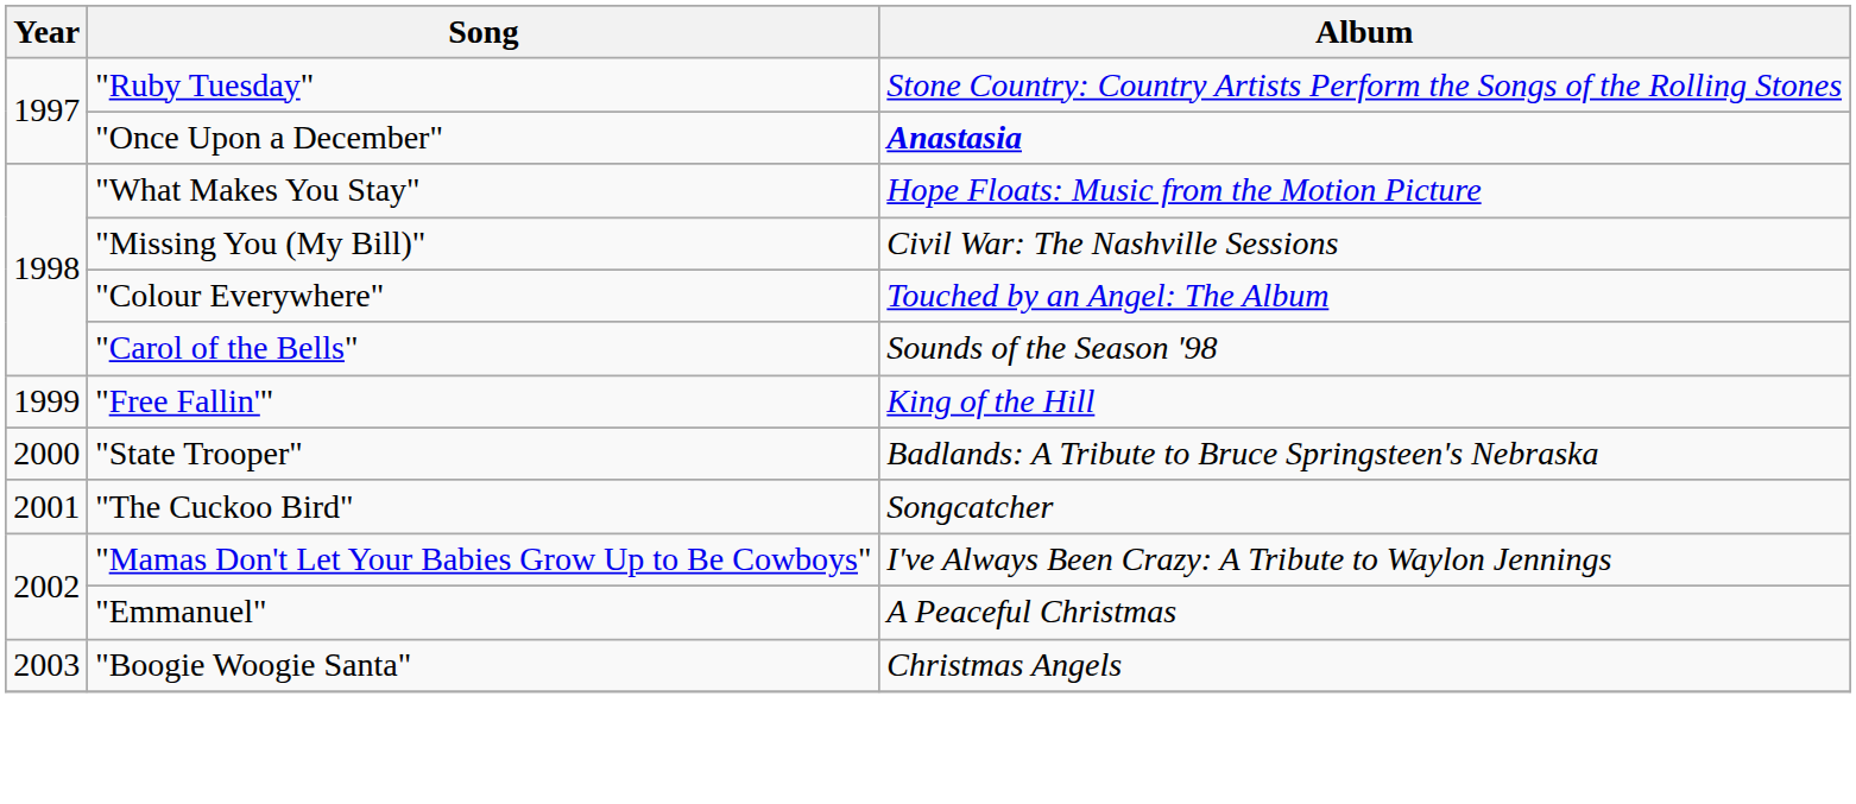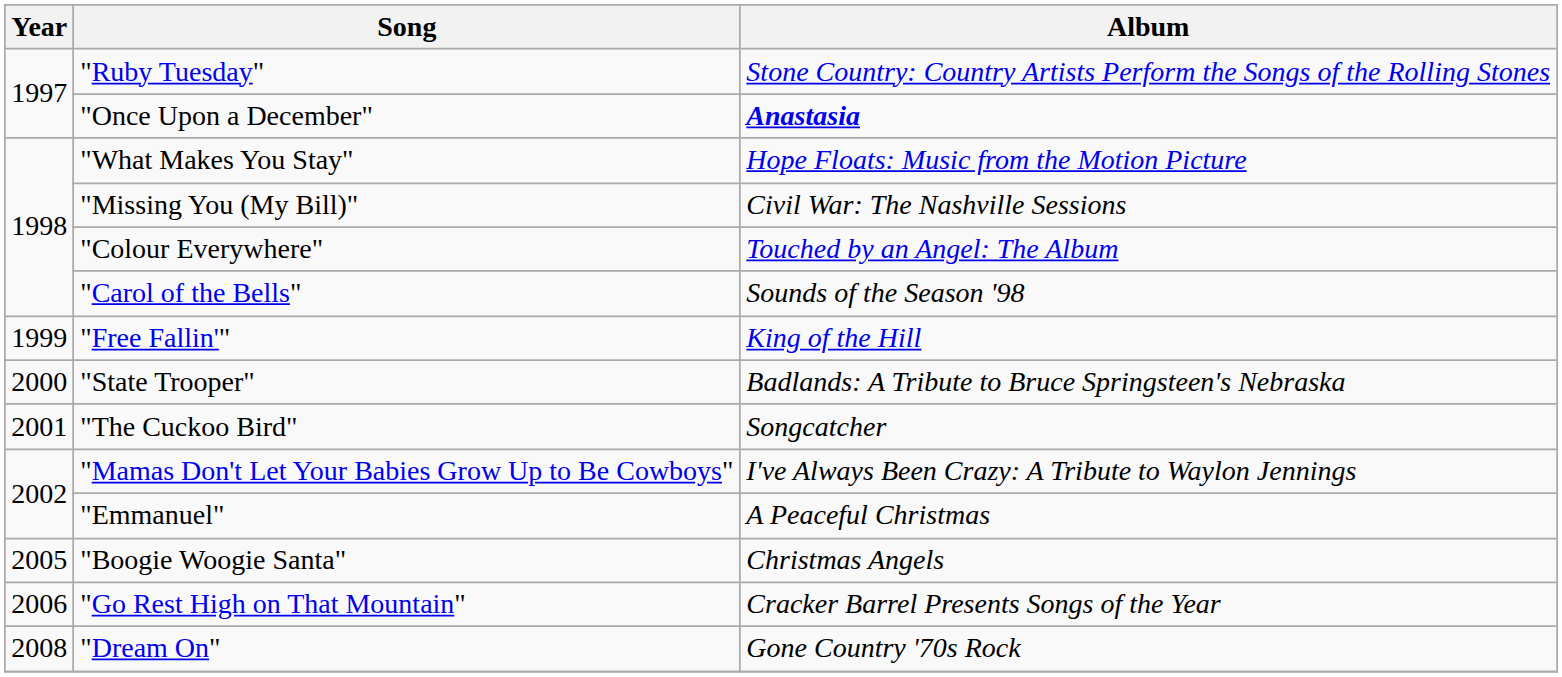 <table class="wikitable">
 <tr>
 <th>Year</th>
 <th>Song</th>
 <th>Album</th>
 </tr>
 <tr>
 <td rowspan="2">1997</td>
 <td>"<a href='#'>Ruby Tuesday</a>"</td>
 <td><em><a href='#'>Stone Country: Country Artists Perform the Songs of the Rolling Stones</a></em></td>
 </tr>
 <tr>
 <td>"Once Upon a December"</td>
 <td><strong><em><a href='#'>Anastasia</a></em></strong></td>
 </tr>
 <tr>
 <td rowspan=4>1998</td>
 <td>"What Makes You Stay"</td>
 <td><em><a href='#'>Hope Floats: Music from the Motion Picture</a></em></td>
 </tr>
 <tr>
 <td>"Missing You (My Bill)"</td>
 <td><em>Civil War: The Nashville Sessions</em></td>
 </tr>
 <tr>
 <td>"Colour Everywhere"</td>
 <td><em><a href='#'>Touched by an Angel: The Album</a></em></td>
 </tr>
 <tr>
 <td>"<a href='#'>Carol of the Bells</a>"</td>
 <td><em>Sounds of the Season '98</em></td>
 </tr>
 <tr>
 <td>1999</td>
 <td>"<a href='#'>Free Fallin'</a>"</td>
 <td><em><a href='#'>King of the Hill</a></em></td>
 </tr>
 <tr>
 <td>2000</td>
 <td>"State Trooper"</td>
 <td><em>Badlands: A Tribute to Bruce Springsteen's Nebraska</em></td>
 </tr>
 <tr>
 <td>2001</td>
 <td>"The Cuckoo Bird"</td>
 <td><em>Songcatcher</em></td>
 </tr>
 <tr>
 <td rowspan="2">2002</td>
 <td>"<a href='#'>Mamas Don't Let Your Babies Grow Up to Be Cowboys</a>" </td>
 <td><em>I've Always Been Crazy: A Tribute to Waylon Jennings</em></td>
 </tr>
 <tr>
 <td>"Emmanuel"</td>
 <td><em>A Peaceful Christmas</em></td>
 </tr>
 <tr>
-<td>2003</td>
+<td>2005</td>
 <td>"Boogie Woogie Santa"</td>
 <td><em>Christmas Angels</em></td>
 </tr>
 <tr>
+<td>2006</td>
+<td>"<a href='#'>Go Rest High on That Mountain</a>" </td>
+<td><em>Cracker Barrel Presents Songs of the Year</em></td>
+</tr>
+<tr>
+<td>2008</td>
+<td>"<a href='#'>Dream On</a>"</td>
+<td><em>Gone Country '70s Rock</em></td>
+</tr>
+<tr>
 </tr>
 </table>
